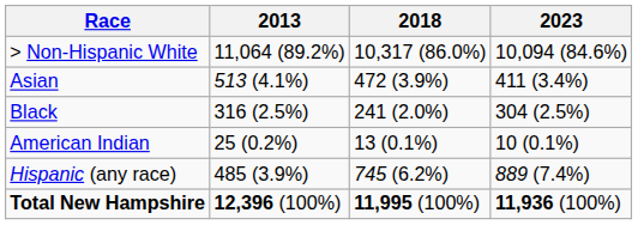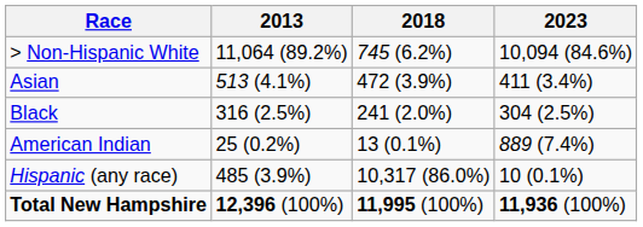 <table class="wikitable" style="font-size: 90%;">
 <tr>
 <th><a href='#'>Race</a></th>
 <th>2013</th>
 <th>2018</th>
 <th>2023</th>
 </tr>
 <tr>
 <td>> <a href='#'>Non-Hispanic White</a></td>
 <td>11,064 (89.2%)</td>
-<td>10,317 (86.0%)</td>
+<td><em>745</em> (6.2%)</td>
 <td>10,094 (84.6%)</td>
 </tr>
 <tr>
 <td><a href='#'>Asian</a></td>
 <td><em>513</em> (4.1%)</td>
 <td>472 (3.9%)</td>
 <td>411 (3.4%)</td>
 </tr>
 <tr>
 <td><a href='#'>Black</a></td>
 <td>316 (2.5%)</td>
 <td>241 (2.0%)</td>
 <td>304 (2.5%)</td>
 </tr>
 <tr>
 <td><a href='#'>American Indian</a></td>
 <td>25 (0.2%)</td>
 <td>13 (0.1%)</td>
-<td>10 (0.1%)</td>
+<td><em>889</em> (7.4%)</td>
 </tr>
 <tr>
 <td><em><a href='#'>Hispanic</a></em> (any race)</td>
 <td>485 (3.9%)</td>
-<td><em>745</em> (6.2%)</td>
-<td><em>889</em> (7.4%)</td>
+<td>10,317 (86.0%)</td>
+<td>10 (0.1%)</td>
 </tr>
 <tr>
 <td><strong>Total New Hampshire</strong></td>
 <td><strong>12,396</strong> (100%)</td>
 <td><strong>11,995</strong> (100%)</td>
 <td><strong>11,936</strong> (100%)</td>
 </tr>
 </table>
